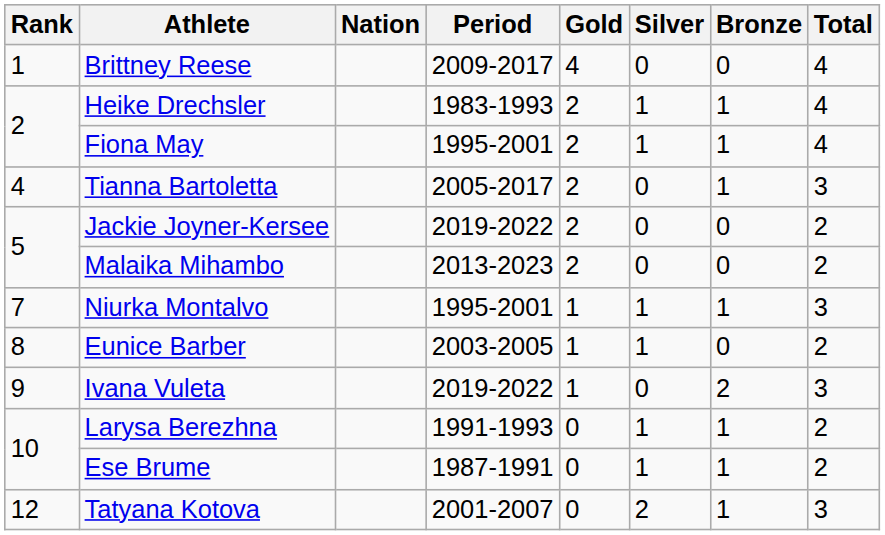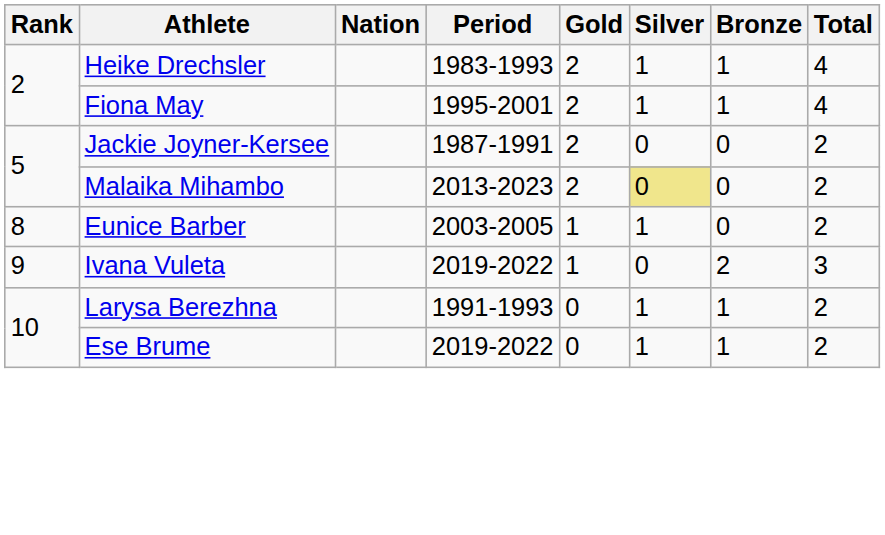 <table class="wikitable sortable">
 <tr>
 <th class="unsortable">Rank</th>
 <th>Athlete</th>
 <th>Nation</th>
 <th>Period</th>
 <th>Gold</th>
 <th>Silver</th>
 <th>Bronze</th>
 <th>Total</th>
-</tr>
-<tr>
-<td>1</td>
-<td align="left"><a href='#'>Brittney Reese</a></td>
-<td align="left"></td>
-<td>2009-2017</td>
-<td>4</td>
-<td>0</td>
-<td>0</td>
-<td>4</td>
 </tr>
 <tr>
 <td rowspan="2">2</td>
 <td align="left"><a href='#'>Heike Drechsler</a></td>
 <td align="left"><br></td>
 <td>1983-1993</td>
 <td>2</td>
 <td>1</td>
 <td>1</td>
 <td>4</td>
 </tr>
 <tr>
 <td align="left"><a href='#'>Fiona May</a></td>
 <td align="left"></td>
 <td>1995-2001</td>
 <td>2</td>
 <td>1</td>
 <td>1</td>
 <td>4</td>
 </tr>
 <tr>
-<td>4</td>
-<td align="left"><a href='#'>Tianna Bartoletta</a></td>
-<td align="left"></td>
-<td>2005-2017</td>
-<td>2</td>
-<td>0</td>
-<td>1</td>
-<td>3</td>
-</tr>
-<tr>
 <td rowspan="2">5</td>
 <td align="left"><a href='#'>Jackie Joyner-Kersee</a></td>
 <td align="left"></td>
-<td>2019-2022</td>
+<td>1987-1991</td>
 <td>2</td>
 <td>0</td>
 <td>0</td>
 <td>2</td>
 </tr>
 <tr>
 <td align="left"><a href='#'>Malaika Mihambo</a></td>
 <td align="left"></td>
 <td>2013-2023</td>
 <td>2</td>
-<td>0</td>
+<td style="background: khaki;">0</td>
 <td>0</td>
 <td>2</td>
-</tr>
-<tr>
-<td>7</td>
-<td align="left"><a href='#'>Niurka Montalvo</a></td>
-<td align="left"><br></td>
-<td>1995-2001</td>
-<td>1</td>
-<td>1</td>
-<td>1</td>
-<td>3</td>
 </tr>
 <tr>
 <td>8</td>
 <td align="left"><a href='#'>Eunice Barber</a></td>
 <td align="left"></td>
 <td>2003-2005</td>
 <td>1</td>
 <td>1</td>
 <td>0</td>
 <td>2</td>
 </tr>
 <tr>
 <td>9</td>
 <td align="left"><a href='#'>Ivana Vuleta</a></td>
 <td align="left"></td>
 <td>2019-2022</td>
 <td>1</td>
 <td>0</td>
 <td>2</td>
 <td>3</td>
 </tr>
 <tr>
 <td rowspan="2">10</td>
 <td align="left"><a href='#'>Larysa Berezhna</a></td>
 <td align="left"><br></td>
 <td>1991-1993</td>
 <td>0</td>
 <td>1</td>
 <td>1</td>
 <td>2</td>
 </tr>
 <tr>
 <td align="left"><a href='#'>Ese Brume</a></td>
 <td align="left"></td>
-<td>1987-1991</td>
+<td>2019-2022</td>
 <td>0</td>
 <td>1</td>
 <td>1</td>
 <td>2</td>
 </tr>
-<tr>
-<td>12</td>
-<td align="left"><a href='#'>Tatyana Kotova</a></td>
-<td align="left"></td>
-<td>2001-2007</td>
-<td>0</td>
-<td>2</td>
-<td>1</td>
-<td>3</td>
-</tr>
 </table>
